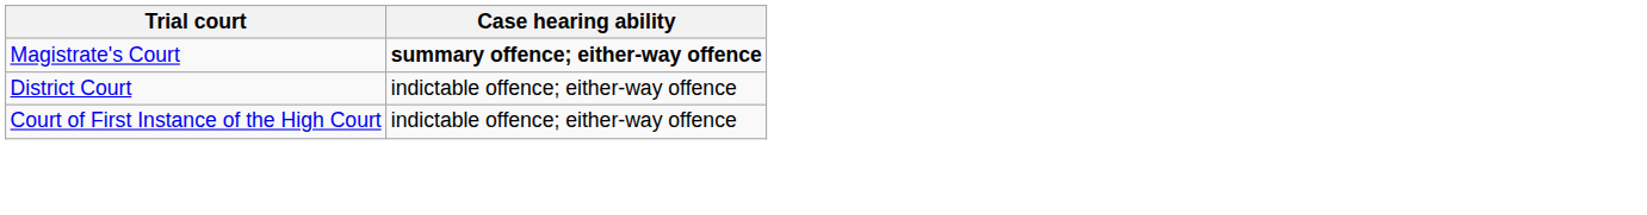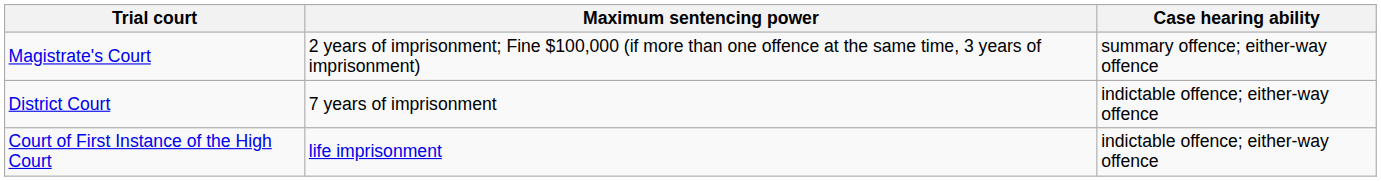 <table class="wikitable">
 <tr>
 <th>Trial court</th>
+<th>Maximum sentencing power</th>
 <th>Case hearing ability</th>
 </tr>
 <tr>
 <td><a href='#'>Magistrate's Court</a></td>
-<td><strong>summary offence; either-way offence</strong></td>
+<td>2 years of imprisonment; Fine $100,000 (if more than one offence at the same time, 3 years of imprisonment)</td>
+<td>summary offence; either-way offence</td>
 </tr>
 <tr>
 <td><a href='#'>District Court</a></td>
+<td>7 years of imprisonment</td>
 <td>indictable offence; either-way offence</td>
 </tr>
 <tr>
 <td><a href='#'>Court of First Instance of the High Court</a></td>
+<td><a href='#'>life imprisonment</a></td>
 <td>indictable offence; either-way offence</td>
 </tr>
 </table>
